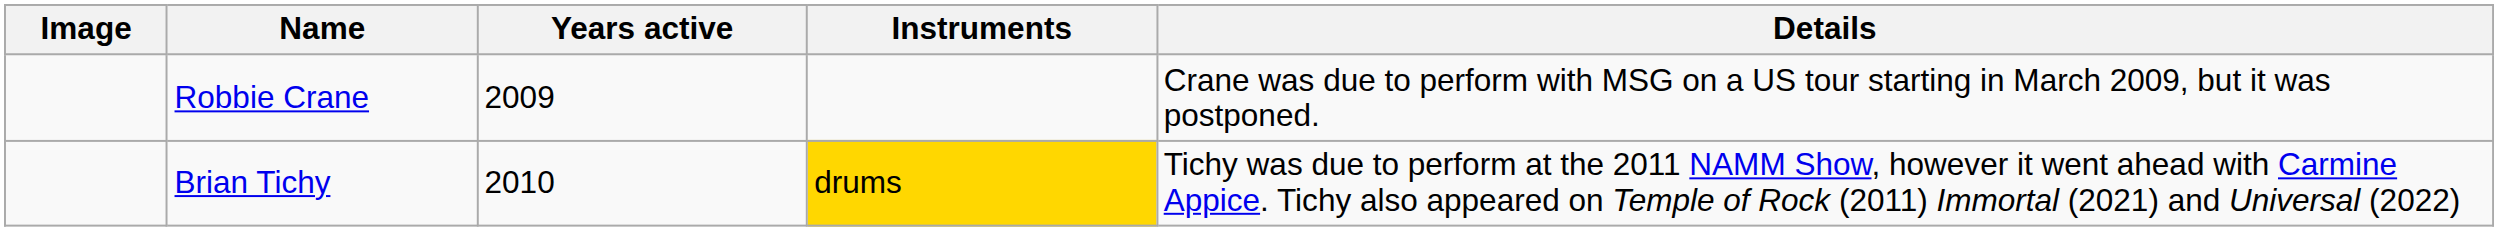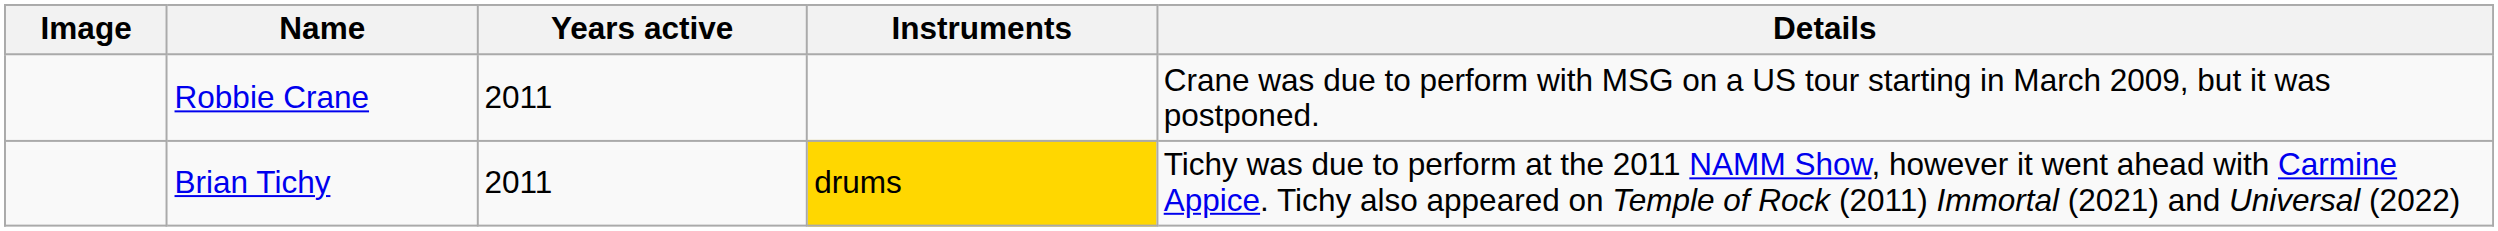 <table class="wikitable" border="1" width=100%>
 <tr>
 <th width="75">Image</th>
 <th width="150">Name</th>
 <th width="160">Years active</th>
 <th width="170">Instruments</th>
 <th>Details</th>
 </tr>
 <tr>
 <td></td>
 <td><a href='#'>Robbie Crane</a></td>
-<td>2009</td>
+<td>2011</td>
 <td></td>
 <td>Crane was due to perform with MSG on a US tour starting in March 2009, but it was postponed.</td>
 </tr>
 <tr>
 <td></td>
 <td><a href='#'>Brian Tichy</a></td>
-<td>2010</td>
+<td>2011</td>
 <td style="background: gold;">drums</td>
 <td>Tichy was due to perform at the 2011 <a href='#'>NAMM Show</a>, however it went ahead with <a href='#'>Carmine Appice</a>. Tichy also appeared on <em>Temple of Rock</em> (2011) <em>Immortal</em> (2021) and <em>Universal</em> (2022)</td>
 </tr>
 </table>
